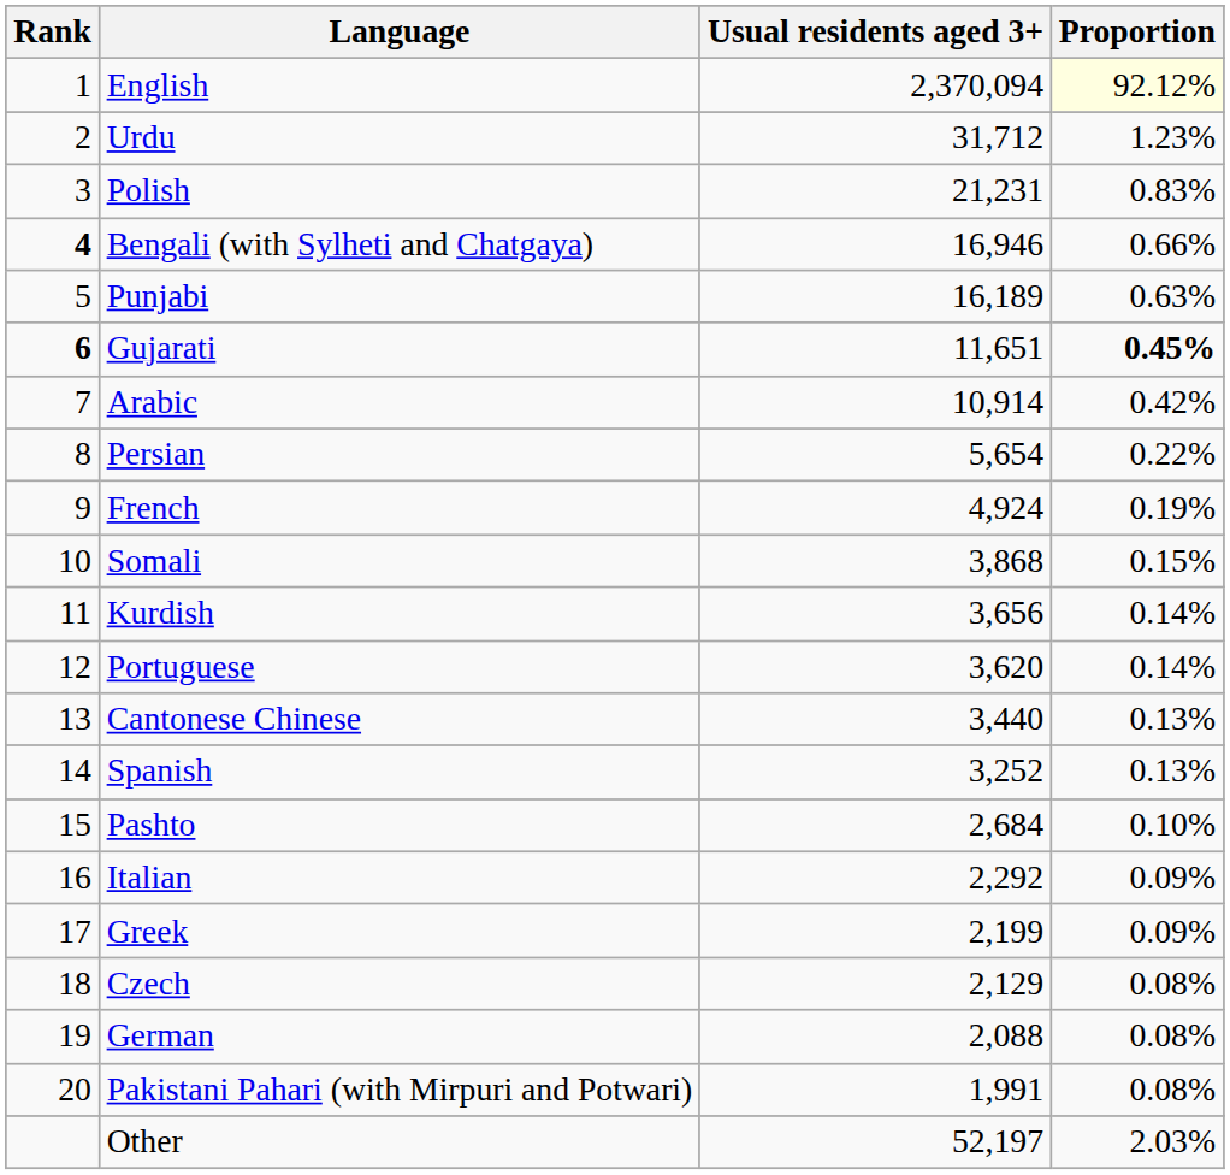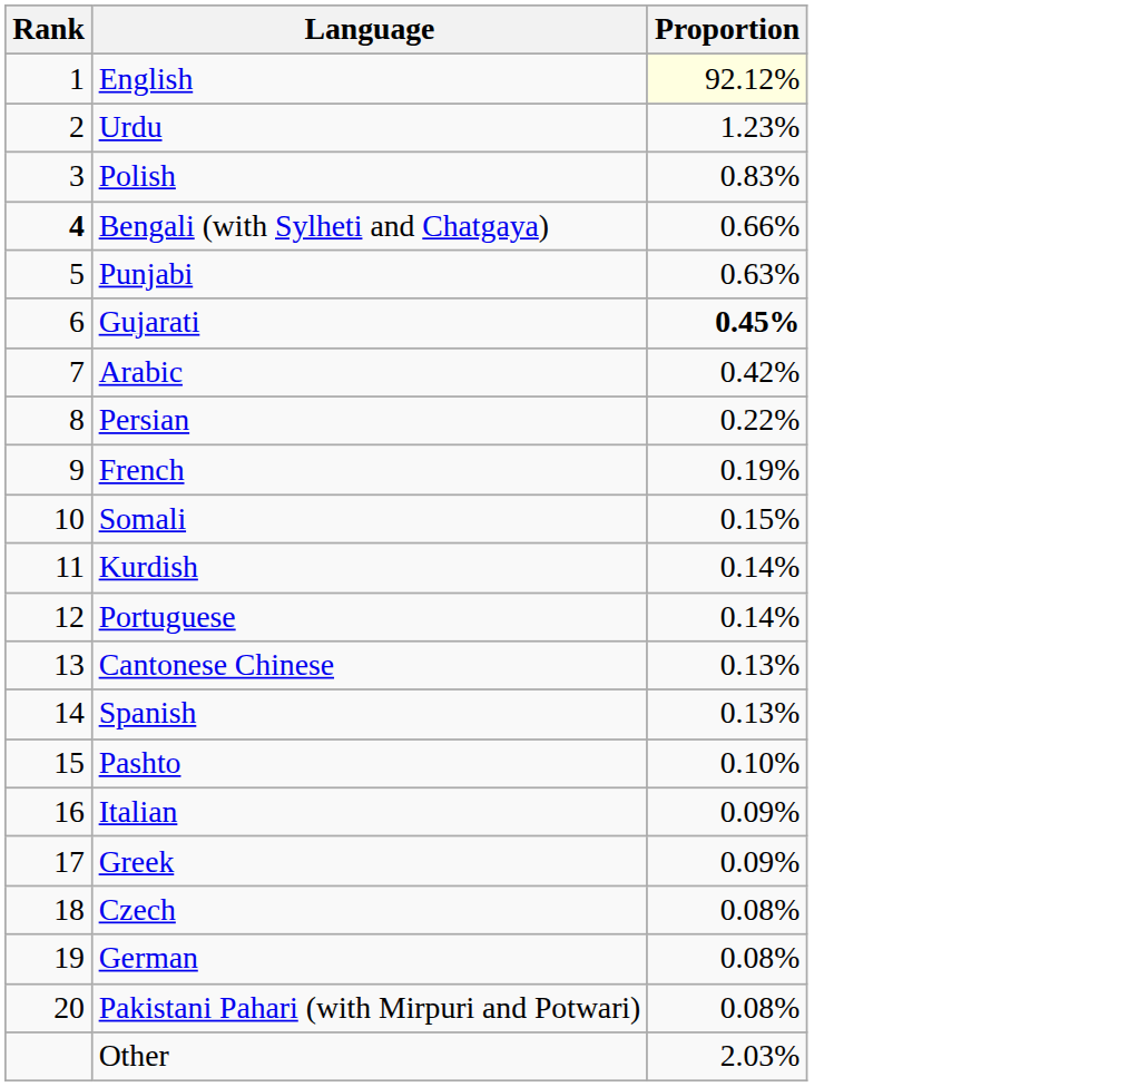 <table class="wikitable sortable" style="text-align:right">
 <tr>
 <th>Rank</th>
 <th>Language</th>
-<th>Usual residents aged 3+</th>
 <th>Proportion</th>
 </tr>
 <tr>
 <td>1</td>
 <td style="text-align:left"><a href='#'>English</a></td>
-<td>2,370,094</td>
 <td style="background: lightyellow;">92.12%</td>
 </tr>
 <tr>
 <td>2</td>
 <td style="text-align:left"><a href='#'>Urdu</a></td>
-<td>31,712</td>
 <td>1.23%</td>
 </tr>
 <tr>
 <td>3</td>
 <td style="text-align:left"><a href='#'>Polish</a></td>
-<td>21,231</td>
 <td>0.83%</td>
 </tr>
 <tr>
 <td><strong>4</strong></td>
 <td style="text-align:left"><a href='#'>Bengali</a> (with <a href='#'>Sylheti</a> and <a href='#'>Chatgaya</a>)</td>
-<td>16,946</td>
 <td>0.66%</td>
 </tr>
 <tr>
 <td>5</td>
 <td style="text-align:left"><a href='#'>Punjabi</a></td>
-<td>16,189</td>
 <td>0.63%</td>
 </tr>
 <tr>
-<td><strong>6</strong></td>
+<td>6</td>
 <td style="text-align:left"><a href='#'>Gujarati</a></td>
-<td>11,651</td>
 <td><strong>0.45%</strong></td>
 </tr>
 <tr>
 <td>7</td>
 <td style="text-align:left"><a href='#'>Arabic</a></td>
-<td>10,914</td>
 <td>0.42%</td>
 </tr>
 <tr>
 <td>8</td>
 <td style="text-align:left"><a href='#'>Persian</a></td>
-<td>5,654</td>
 <td>0.22%</td>
 </tr>
 <tr>
 <td>9</td>
 <td style="text-align:left"><a href='#'>French</a></td>
-<td>4,924</td>
 <td>0.19%</td>
 </tr>
 <tr>
 <td>10</td>
 <td style="text-align:left"><a href='#'>Somali</a></td>
-<td>3,868</td>
 <td>0.15%</td>
 </tr>
 <tr>
 <td>11</td>
 <td style="text-align:left"><a href='#'>Kurdish</a></td>
-<td>3,656</td>
 <td>0.14%</td>
 </tr>
 <tr>
 <td>12</td>
 <td style="text-align:left"><a href='#'>Portuguese</a></td>
-<td>3,620</td>
 <td>0.14%</td>
 </tr>
 <tr>
 <td>13</td>
 <td style="text-align:left"><a href='#'>Cantonese Chinese</a></td>
-<td>3,440</td>
 <td>0.13%</td>
 </tr>
 <tr>
 <td>14</td>
 <td style="text-align:left"><a href='#'>Spanish</a></td>
-<td>3,252</td>
 <td>0.13%</td>
 </tr>
 <tr>
 <td>15</td>
 <td style="text-align:left"><a href='#'>Pashto</a></td>
-<td>2,684</td>
 <td>0.10%</td>
 </tr>
 <tr>
 <td>16</td>
 <td style="text-align:left"><a href='#'>Italian</a></td>
-<td>2,292</td>
 <td>0.09%</td>
 </tr>
 <tr>
 <td>17</td>
 <td style="text-align:left"><a href='#'>Greek</a></td>
-<td>2,199</td>
 <td>0.09%</td>
 </tr>
 <tr>
 <td>18</td>
 <td style="text-align:left"><a href='#'>Czech</a></td>
-<td>2,129</td>
 <td>0.08%</td>
 </tr>
 <tr>
 <td>19</td>
 <td style="text-align:left"><a href='#'>German</a></td>
-<td>2,088</td>
 <td>0.08%</td>
 </tr>
 <tr>
 <td>20</td>
 <td style="text-align:left"><a href='#'>Pakistani Pahari</a> (with Mirpuri and Potwari)</td>
-<td>1,991</td>
 <td>0.08%</td>
 </tr>
 <tr>
 <td></td>
 <td style="text-align:left">Other</td>
-<td>52,197</td>
 <td>2.03%</td>
 </tr>
 </table>
